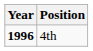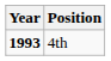 <table class="wikitable" style="margin:1em auto;">
 <tr>
 <th>Year</th>
 <th>Position</th>
 </tr>
 <tr>
-<td><strong>1996</strong></td>
+<td><strong>1993</strong></td>
 <td>4th</td>
 </tr>
 </table>
